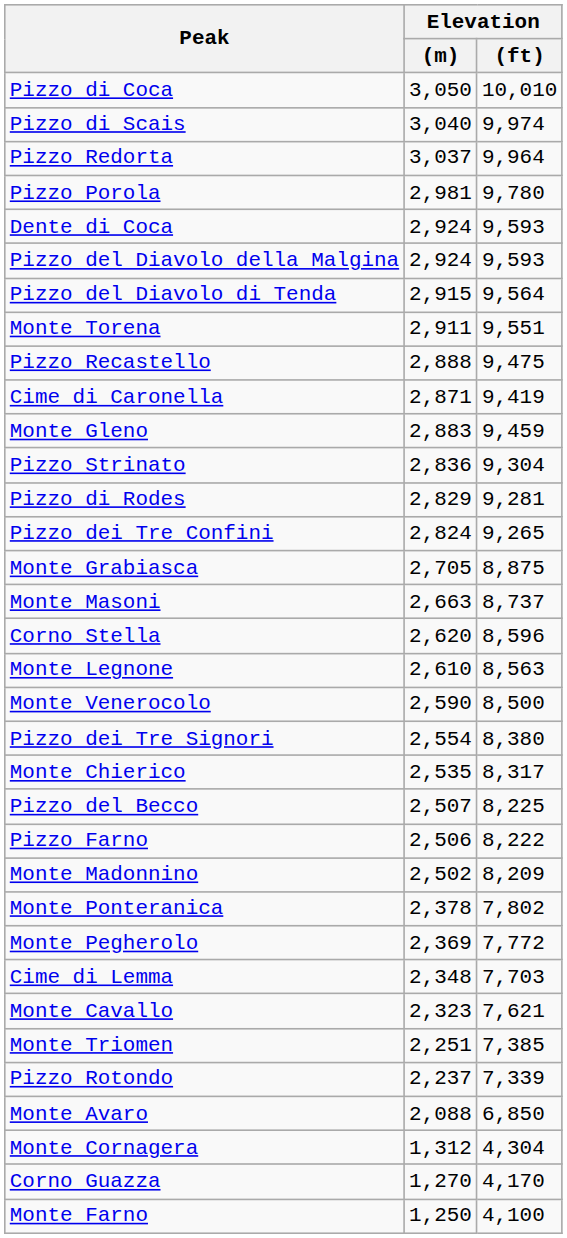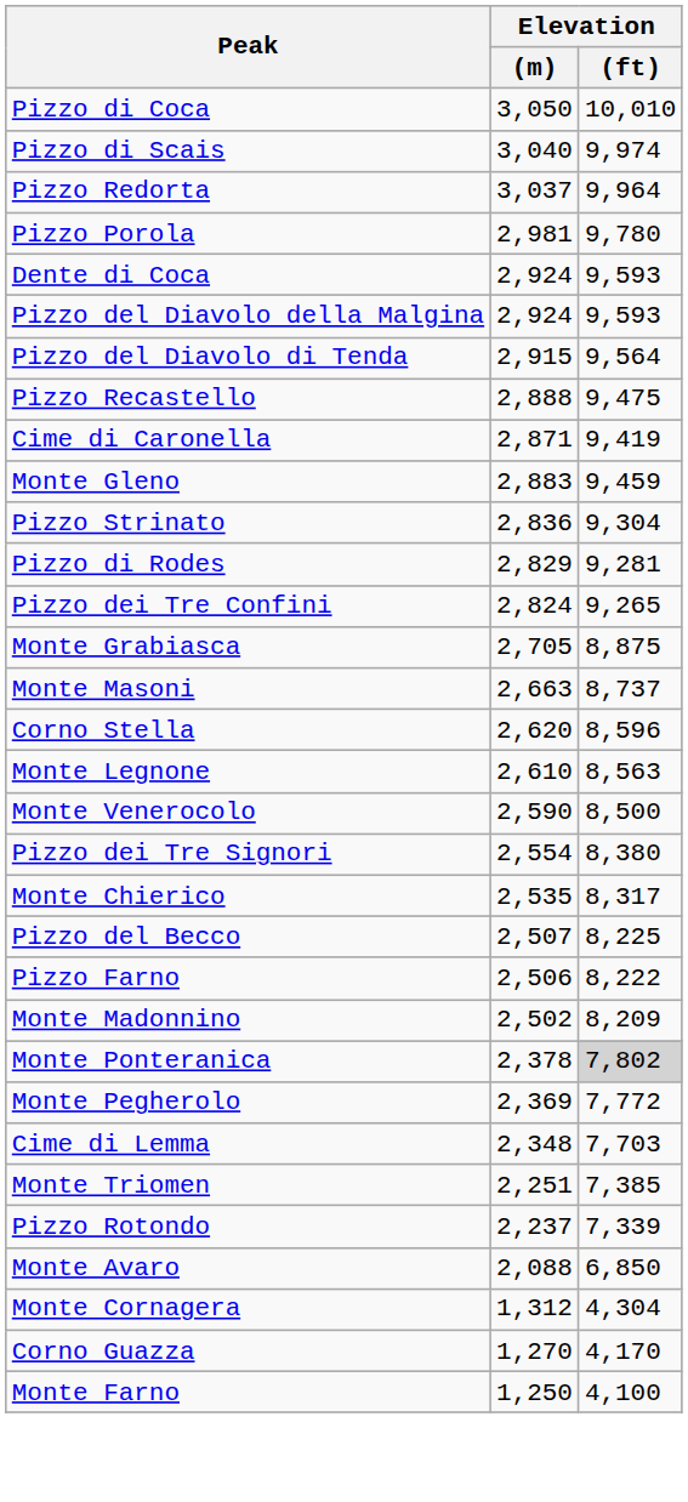 <table class="wikitable">
 <tr>
 <th rowspan=2>Peak</th>
 <th colspan="2">Elevation</th>
 </tr>
 <tr>
 <th>(m)</th>
 <th>(ft)</th>
 </tr>
 <tr>
 <td><a href='#'>Pizzo di Coca</a></td>
 <td>3,050</td>
 <td>10,010</td>
 </tr>
 <tr>
 <td><a href='#'>Pizzo di Scais</a></td>
 <td>3,040</td>
 <td>9,974</td>
 </tr>
 <tr>
 <td><a href='#'>Pizzo Redorta</a></td>
 <td>3,037</td>
 <td>9,964</td>
 </tr>
 <tr>
 <td><a href='#'>Pizzo Porola</a></td>
 <td>2,981</td>
 <td>9,780</td>
 </tr>
 <tr>
 <td><a href='#'>Dente di Coca</a></td>
 <td>2,924</td>
 <td>9,593</td>
 </tr>
 <tr>
 <td><a href='#'>Pizzo del Diavolo della Malgina</a></td>
 <td>2,924</td>
 <td>9,593</td>
 </tr>
 <tr>
 <td><a href='#'>Pizzo del Diavolo di Tenda</a></td>
 <td>2,915</td>
 <td>9,564</td>
-</tr>
-<tr>
-<td><a href='#'>Monte Torena</a></td>
-<td>2,911</td>
-<td>9,551</td>
 </tr>
 <tr>
 <td><a href='#'>Pizzo Recastello</a></td>
 <td>2,888</td>
 <td>9,475</td>
 </tr>
 <tr>
 <td><a href='#'>Cime di Caronella</a></td>
 <td>2,871</td>
 <td>9,419</td>
 </tr>
 <tr>
 <td><a href='#'>Monte Gleno</a></td>
 <td>2,883</td>
 <td>9,459</td>
 </tr>
 <tr>
 <td><a href='#'>Pizzo Strinato</a></td>
 <td>2,836</td>
 <td>9,304</td>
 </tr>
 <tr>
 <td><a href='#'>Pizzo di Rodes</a></td>
 <td>2,829</td>
 <td>9,281</td>
 </tr>
 <tr>
 <td><a href='#'>Pizzo dei Tre Confini</a></td>
 <td>2,824</td>
 <td>9,265</td>
 </tr>
 <tr>
 <td><a href='#'>Monte Grabiasca</a></td>
 <td>2,705</td>
 <td>8,875</td>
 </tr>
 <tr>
 <td><a href='#'>Monte Masoni</a></td>
 <td>2,663</td>
 <td>8,737</td>
 </tr>
 <tr>
 <td><a href='#'>Corno Stella</a></td>
 <td>2,620</td>
 <td>8,596</td>
 </tr>
 <tr>
 <td><a href='#'>Monte Legnone</a></td>
 <td>2,610</td>
 <td>8,563</td>
 </tr>
 <tr>
 <td><a href='#'>Monte Venerocolo</a></td>
 <td>2,590</td>
 <td>8,500</td>
 </tr>
 <tr>
 <td><a href='#'>Pizzo dei Tre Signori</a></td>
 <td>2,554</td>
 <td>8,380</td>
 </tr>
 <tr>
 <td><a href='#'>Monte Chierico</a></td>
 <td>2,535</td>
 <td>8,317</td>
 </tr>
 <tr>
 <td><a href='#'>Pizzo del Becco</a></td>
 <td>2,507</td>
 <td>8,225</td>
 </tr>
 <tr>
 <td><a href='#'>Pizzo Farno</a></td>
 <td>2,506</td>
 <td>8,222</td>
 </tr>
 <tr>
 <td><a href='#'>Monte Madonnino</a></td>
 <td>2,502</td>
 <td>8,209</td>
 </tr>
 <tr>
 <td><a href='#'>Monte Ponteranica</a></td>
 <td>2,378</td>
-<td>7,802</td>
+<td style="background: lightgrey;">7,802</td>
 </tr>
 <tr>
 <td><a href='#'>Monte Pegherolo</a></td>
 <td>2,369</td>
 <td>7,772</td>
 </tr>
 <tr>
 <td><a href='#'>Cime di Lemma</a></td>
 <td>2,348</td>
 <td>7,703</td>
-</tr>
-<tr>
-<td><a href='#'>Monte Cavallo</a></td>
-<td>2,323</td>
-<td>7,621</td>
 </tr>
 <tr>
 <td><a href='#'>Monte Triomen</a></td>
 <td>2,251</td>
 <td>7,385</td>
 </tr>
 <tr>
 <td><a href='#'>Pizzo Rotondo</a></td>
 <td>2,237</td>
 <td>7,339</td>
 </tr>
 <tr>
 <td><a href='#'>Monte Avaro</a></td>
 <td>2,088</td>
 <td>6,850</td>
 </tr>
 <tr>
 <td><a href='#'>Monte Cornagera</a></td>
 <td>1,312</td>
 <td>4,304</td>
 </tr>
 <tr>
 <td><a href='#'>Corno Guazza</a></td>
 <td>1,270</td>
 <td>4,170</td>
 </tr>
 <tr>
 <td><a href='#'>Monte Farno</a></td>
 <td>1,250</td>
 <td>4,100</td>
 </tr>
 </table>
